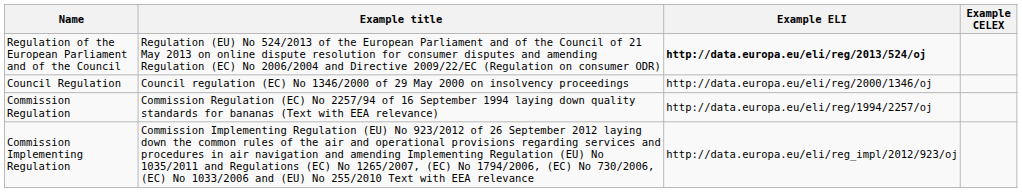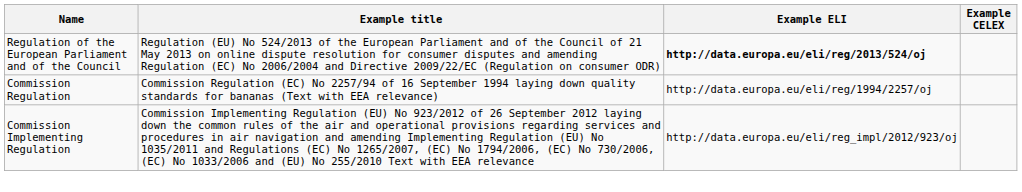 <table class="wikitable sortable">
 <tr>
 <th>Name</th>
 <th>Example title</th>
 <th>Example ELI</th>
 <th>Example CELEX</th>
 </tr>
 <tr>
 <td>Regulation of the European Parliament and of the Council</td>
 <td>Regulation (EU) No 524/2013 of the European Parliament and of the Council of 21 May 2013 on online dispute resolution for consumer disputes and amending Regulation (EC) No 2006/2004 and Directive 2009/22/EC (Regulation on consumer ODR)</td>
 <td><strong>http://data.europa.eu/eli/reg/2013/524/oj</strong></td>
-<td></td>
-</tr>
-<tr>
-<td>Council Regulation</td>
-<td>Council regulation (EC) No 1346/2000 of 29 May 2000 on insolvency proceedings</td>
-<td>http://data.europa.eu/eli/reg/2000/1346/oj</td>
 <td></td>
 </tr>
 <tr>
 <td>Commission Regulation</td>
 <td>Commission Regulation (EC) No 2257/94 of 16 September 1994 laying down quality standards for bananas (Text with EEA relevance)</td>
 <td>http://data.europa.eu/eli/reg/1994/2257/oj</td>
 <td></td>
 </tr>
 <tr>
 <td>Commission Implementing Regulation</td>
 <td>Commission Implementing Regulation (EU) No 923/2012 of 26 September 2012 laying down the common rules of the air and operational provisions regarding services and procedures in air navigation and amending Implementing Regulation (EU) No 1035/2011 and Regulations (EC) No 1265/2007, (EC) No 1794/2006, (EC) No 730/2006, (EC) No 1033/2006 and (EU) No 255/2010 Text with EEA relevance</td>
 <td>http://data.europa.eu/eli/reg_impl/2012/923/oj</td>
 <td></td>
 </tr>
 </table>
